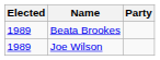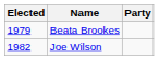 <table class="wikitable">
 <tr>
 <th>Elected</th>
 <th>Name</th>
 <th colspan=2>Party</th>
 </tr>
 <tr>
-<td><a href='#'>1989</a></td>
+<td><a href='#'>1979</a></td>
 <td><a href='#'>Beata Brookes</a></td>
 <td></td>
 </tr>
 <tr>
-<td><a href='#'>1989</a></td>
+<td><a href='#'>1982</a></td>
 <td><a href='#'>Joe Wilson</a></td>
 <td></td>
 </tr>
 </table>
